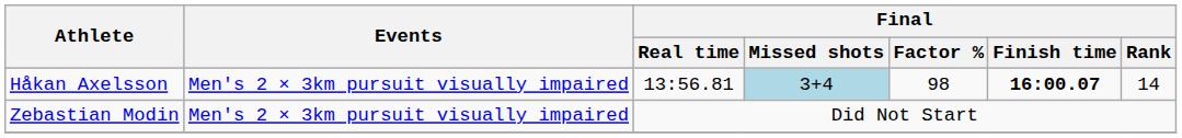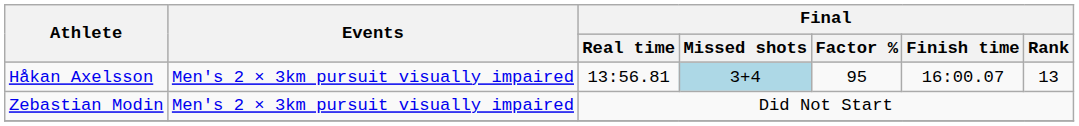 <table class="wikitable" style="font-size:90%">
 <tr>
 <th rowspan="2">Athlete</th>
 <th rowspan="2">Events</th>
 <th colspan="5">Final</th>
 </tr>
 <tr>
 <th>Real time</th>
 <th>Missed shots</th>
 <th>Factor %</th>
 <th>Finish time</th>
 <th>Rank</th>
 </tr>
 <tr>
 <td><a href='#'>Håkan Axelsson</a></td>
 <td><a href='#'>Men's 2 × 3km pursuit visually impaired</a></td>
 <td align="center">13:56.81</td>
 <td align="center" style="background: lightblue;">3+4</td>
-<td align="center">98</td>
-<td align="center"><strong>16:00.07</strong></td>
-<td align="center">14</td>
+<td align="center">95</td>
+<td align="center">16:00.07</td>
+<td align="center">13</td>
 </tr>
 <tr>
 <td><a href='#'>Zebastian Modin</a></td>
 <td><a href='#'>Men's 2 × 3km pursuit visually impaired</a></td>
 <td align="center" colspan="5">Did Not Start</td>
 </tr>
 <tr>
 </tr>
 </table>
